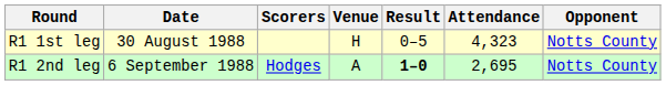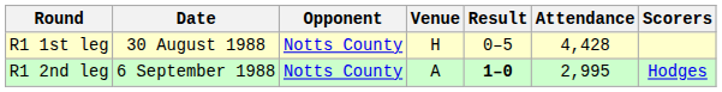 <table class="wikitable" style="font-size:100%; text-align:center">
 <tr>
 <th>Round</th>
 <th>Date</th>
-<th>Scorers</th>
+<th>Opponent</th>
 <th>Venue</th>
 <th>Result</th>
 <th>Attendance</th>
-<th>Opponent</th>
+<th>Scorers</th>
 </tr>
 <tr style="background-color: #FFFFCC;">
 <td>R1 1st leg</td>
 <td>30 August 1988</td>
-<td></td>
+<td><a href='#'>Notts County</a></td>
 <td>H</td>
 <td>0–5</td>
-<td>4,323</td>
-<td><a href='#'>Notts County</a></td>
+<td>4,428</td>
+<td></td>
 </tr>
 <tr style="background-color: #CCFFCC;">
 <td>R1 2nd leg</td>
 <td>6 September 1988</td>
-<td><a href='#'>Hodges</a></td>
+<td><a href='#'>Notts County</a></td>
 <td>A</td>
 <td><strong>1–0</strong></td>
-<td>2,695</td>
-<td><a href='#'>Notts County</a></td>
+<td>2,995</td>
+<td><a href='#'>Hodges</a></td>
 </tr>
 </table>
